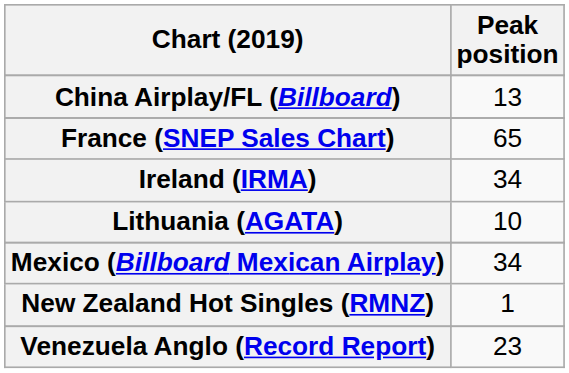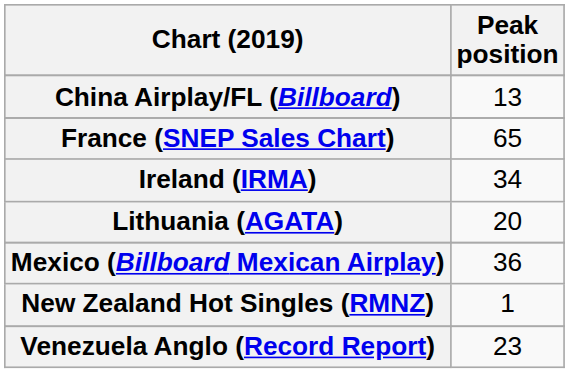 <table class="wikitable sortable plainrowheaders" style="text-align:center">
 <tr>
 <th scope="col">Chart (2019)</th>
 <th scope="col">Peak<br>position</th>
 </tr>
 <tr>
 </tr>
 <tr>
 </tr>
 <tr>
 </tr>
 <tr>
 </tr>
 <tr>
 <th scope="row">China Airplay/FL (<em><a href='#'>Billboard</a></em>)</th>
 <td>13</td>
 </tr>
 <tr>
 </tr>
 <tr>
 <th scope="row">France (<a href='#'>SNEP Sales Chart</a>)</th>
 <td align="center">65</td>
 </tr>
 <tr>
 <th scope="row">Ireland (<a href='#'>IRMA</a>)</th>
 <td>34</td>
 </tr>
 <tr>
 <th scope="row">Lithuania (<a href='#'>AGATA</a>)</th>
-<td>10</td>
+<td>20</td>
 </tr>
 <tr>
 </tr>
 <tr>
 <th scope="row">Mexico (<a href='#'><em>Billboard</em> Mexican Airplay</a>)</th>
-<td>34</td>
+<td>36</td>
 </tr>
 <tr>
 <th scope="row">New Zealand Hot Singles (<a href='#'>RMNZ</a>)</th>
 <td>1</td>
 </tr>
 <tr>
 </tr>
 <tr>
 </tr>
 <tr>
 </tr>
 <tr>
 </tr>
 <tr>
 </tr>
 <tr>
 </tr>
 <tr>
 </tr>
 <tr>
 </tr>
 <tr>
 </tr>
 <tr>
 </tr>
 <tr>
 <th scope="row">Venezuela Anglo (<a href='#'>Record Report</a>)</th>
 <td>23</td>
 </tr>
 </table>
